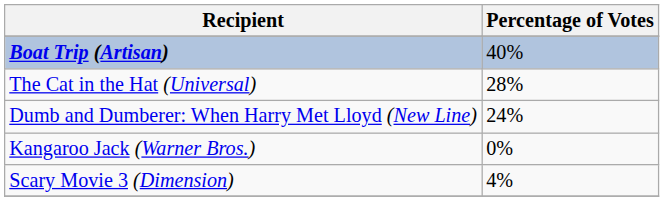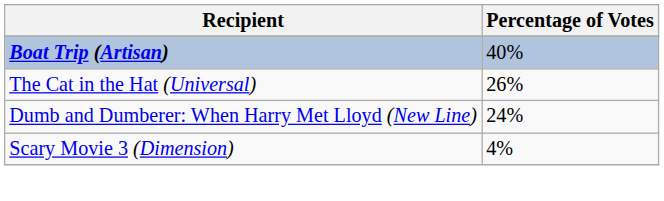 <table class="wikitable sortable plainrowheaders" align="centre">
 <tr>
 <th>Recipient</th>
 <th>Percentage of Votes</th>
 </tr>
 <tr>
 </tr>
 <tr style="background:#B0C4DE;">
 <td><strong><em><a href='#'>Boat Trip</a><em> (<a href='#'>Artisan</a>)<strong></td>
 <td></strong>40%<strong></td>
 </tr>
 <tr>
 <td></em><a href='#'>The Cat in the Hat</a><em> (<a href='#'>Universal</a>)</td>
-<td>28%</td>
+<td>26%</td>
 </tr>
 <tr>
 <td></em><a href='#'>Dumb and Dumberer: When Harry Met Lloyd</a><em> (<a href='#'>New Line</a>)</td>
 <td>24%</td>
-</tr>
-<tr>
-<td></em><a href='#'>Kangaroo Jack</a><em> (<a href='#'>Warner Bros.</a>)</td>
-<td>0%</td>
 </tr>
 <tr>
 <td></em><a href='#'>Scary Movie 3</a><em> (<a href='#'>Dimension</a>)</td>
 <td>4%</td>
 </tr>
 <tr>
 </tr>
 </table>
